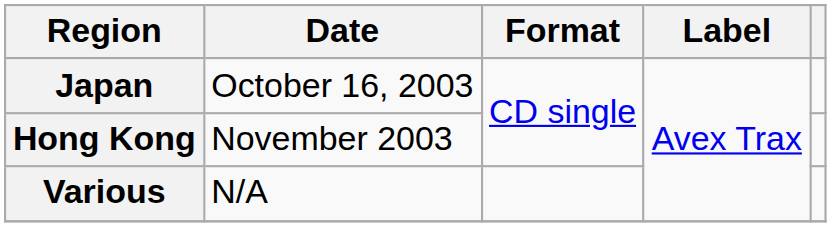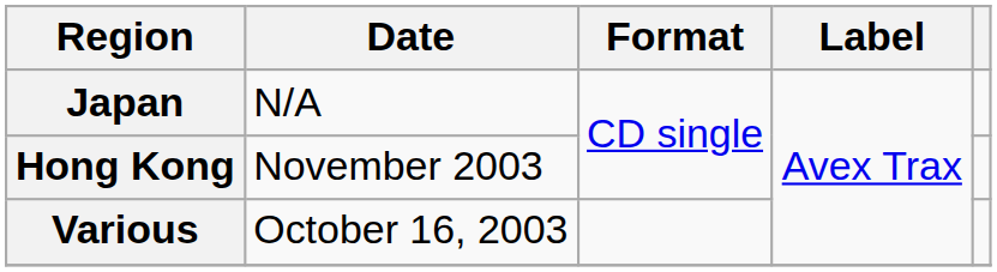 <table class="wikitable plainrowheaders">
 <tr>
 <th scope="col">Region</th>
 <th scope="col">Date</th>
 <th scope="col">Format</th>
 <th scope="col">Label</th>
 <th scope="col"></th>
 </tr>
 <tr>
 <th scope="row">Japan</th>
-<td>October 16, 2003</td>
+<td>N/A</td>
 <td rowspan="2"><a href='#'>CD single</a></td>
 <td rowspan="3"><a href='#'>Avex Trax</a></td>
 <td></td>
 </tr>
 <tr>
 <th scope="row">Hong Kong</th>
 <td>November 2003</td>
 <td></td>
 </tr>
 <tr>
 <th scope="row">Various</th>
-<td>N/A</td>
+<td>October 16, 2003</td>
 <td></td>
 <td></td>
 </tr>
 <tr>
 </tr>
 </table>
